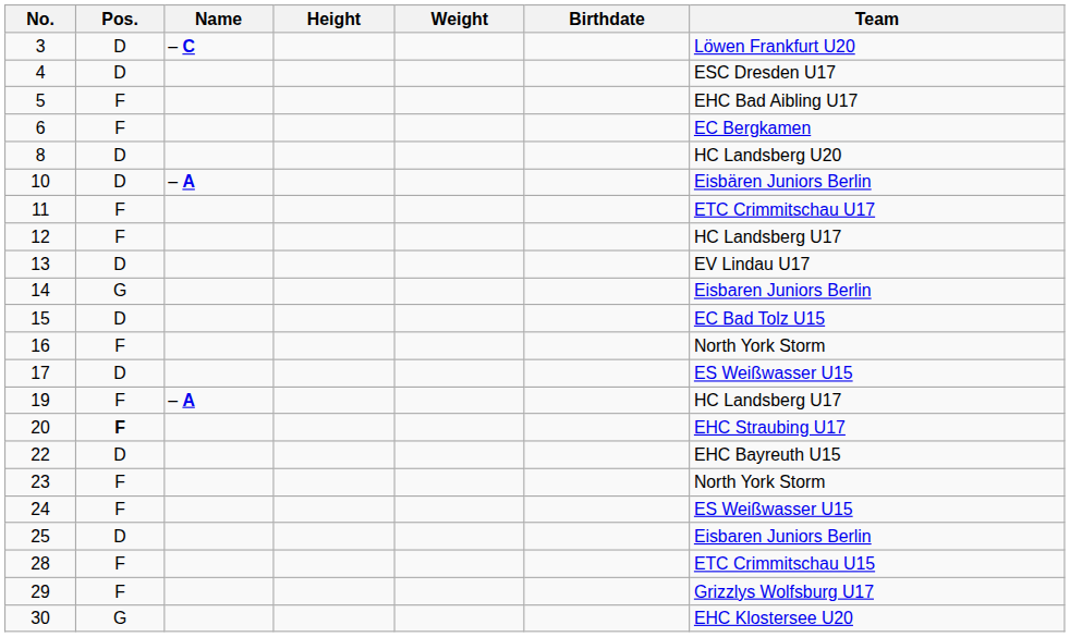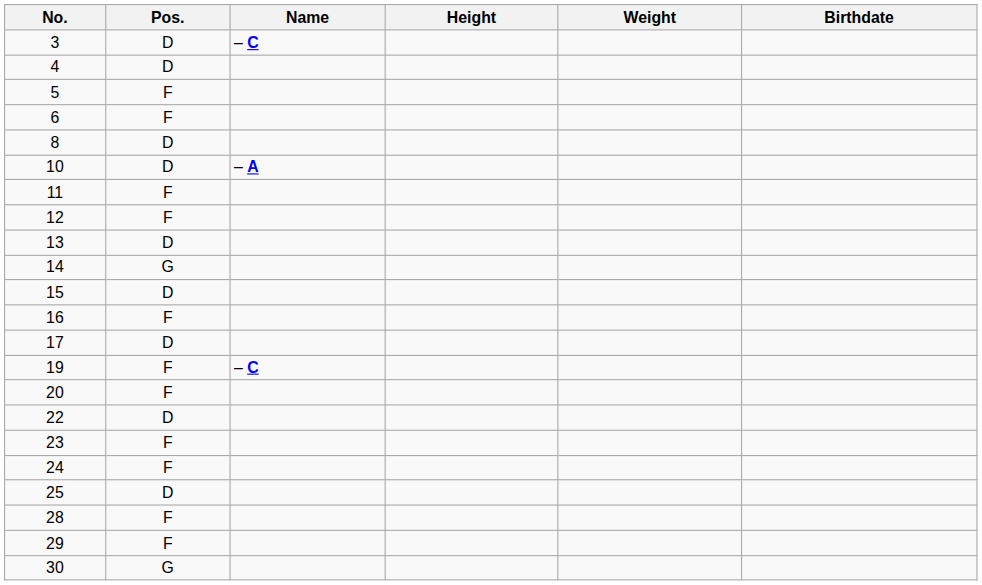 <table class="wikitable sortable" width="70%" style="font-size: 90%; text-align: center;">
 <tr>
 <th>No.</th>
 <th>Pos.</th>
 <th>Name</th>
 <th>Height</th>
 <th>Weight</th>
 <th>Birthdate</th>
-<th>Team</th>
 </tr>
 <tr>
 <td>3</td>
 <td>D</td>
 <td align=left> – <a href='#'><strong>C</strong></a></td>
 <td></td>
 <td></td>
 <td align=right></td>
-<td align=left> <a href='#'>Löwen Frankfurt U20</a></td>
 </tr>
 <tr>
 <td>4</td>
 <td>D</td>
 <td align=left></td>
 <td></td>
 <td></td>
 <td align=right></td>
-<td align=left> ESC Dresden U17</td>
 </tr>
 <tr>
 <td>5</td>
 <td>F</td>
 <td align=left></td>
 <td></td>
 <td></td>
 <td align=right></td>
-<td align=left> EHC Bad Aibling U17</td>
 </tr>
 <tr>
 <td>6</td>
 <td>F</td>
 <td align=left></td>
 <td></td>
 <td></td>
 <td align=right></td>
-<td align=left> <a href='#'>EC Bergkamen</a></td>
 </tr>
 <tr>
 <td>8</td>
 <td>D</td>
 <td align=left></td>
 <td></td>
 <td></td>
 <td align=right></td>
-<td align=left> HC Landsberg U20</td>
 </tr>
 <tr>
 <td>10</td>
 <td>D</td>
 <td align=left> – <a href='#'><strong>A</strong></a></td>
 <td></td>
 <td></td>
 <td align=right></td>
-<td align=left> <a href='#'>Eisbären Juniors Berlin</a></td>
 </tr>
 <tr>
 <td>11</td>
 <td>F</td>
 <td align=left></td>
 <td></td>
 <td></td>
 <td align=right></td>
-<td align=left> <a href='#'>ETC Crimmitschau U17</a></td>
 </tr>
 <tr>
 <td>12</td>
 <td>F</td>
 <td align=left></td>
 <td></td>
 <td></td>
 <td align=right></td>
-<td align=left> HC Landsberg U17</td>
 </tr>
 <tr>
 <td>13</td>
 <td>D</td>
 <td align=left></td>
 <td></td>
 <td></td>
 <td align=right></td>
-<td align=left> EV Lindau U17</td>
 </tr>
 <tr>
 <td>14</td>
 <td>G</td>
 <td align=left></td>
 <td></td>
 <td></td>
 <td align=right></td>
-<td align=left> <a href='#'>Eisbaren Juniors Berlin</a></td>
 </tr>
 <tr>
 <td>15</td>
 <td>D</td>
 <td align=left></td>
 <td></td>
 <td></td>
 <td align=right></td>
-<td align=left> <a href='#'>EC Bad Tolz U15</a></td>
 </tr>
 <tr>
 <td>16</td>
 <td>F</td>
 <td align=left></td>
 <td></td>
 <td></td>
 <td align=right></td>
-<td align=left> North York Storm</td>
 </tr>
 <tr>
 <td>17</td>
 <td>D</td>
 <td align=left></td>
 <td></td>
 <td></td>
 <td align=right></td>
-<td align=left> <a href='#'>ES Weißwasser U15</a></td>
 </tr>
 <tr>
 <td>19</td>
 <td>F</td>
-<td align=left> – <a href='#'><strong>A</strong></a></td>
+<td align=left> – <a href='#'><strong>C</strong></a></td>
 <td></td>
 <td></td>
 <td align=right></td>
-<td align=left> HC Landsberg U17</td>
 </tr>
 <tr>
 <td>20</td>
-<td><strong>F</strong></td>
+<td>F</td>
 <td align=left></td>
 <td></td>
 <td></td>
 <td align=right></td>
-<td align=left> <a href='#'>EHC Straubing U17</a></td>
 </tr>
 <tr>
 <td>22</td>
 <td>D</td>
 <td align=left></td>
 <td></td>
 <td></td>
 <td align=right></td>
-<td align=left> EHC Bayreuth U15</td>
 </tr>
 <tr>
 <td>23</td>
 <td>F</td>
 <td align=left></td>
 <td></td>
 <td></td>
 <td align=right></td>
-<td align=left> North York Storm</td>
 </tr>
 <tr>
 <td>24</td>
 <td>F</td>
 <td align=left></td>
 <td></td>
 <td></td>
 <td align=right></td>
-<td align=left> <a href='#'>ES Weißwasser U15</a></td>
 </tr>
 <tr>
 <td>25</td>
 <td>D</td>
 <td align=left></td>
 <td></td>
 <td></td>
 <td align=right></td>
-<td align=left> <a href='#'>Eisbaren Juniors Berlin</a></td>
 </tr>
 <tr>
 <td>28</td>
 <td>F</td>
 <td align=left></td>
 <td></td>
 <td></td>
 <td align=right></td>
-<td align=left> <a href='#'>ETC Crimmitschau U15</a></td>
 </tr>
 <tr>
 <td>29</td>
 <td>F</td>
 <td align=left></td>
 <td></td>
 <td></td>
 <td align=right></td>
-<td align=left> <a href='#'>Grizzlys Wolfsburg U17</a></td>
 </tr>
 <tr>
 <td>30</td>
 <td>G</td>
 <td align=left></td>
 <td></td>
 <td></td>
 <td align=right></td>
-<td align=left> <a href='#'>EHC Klostersee U20</a></td>
 </tr>
 </table>
